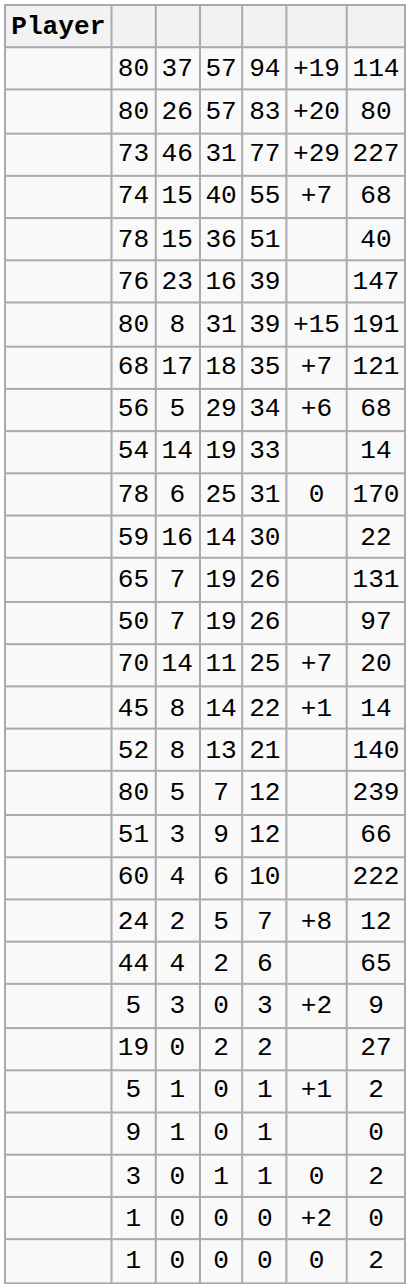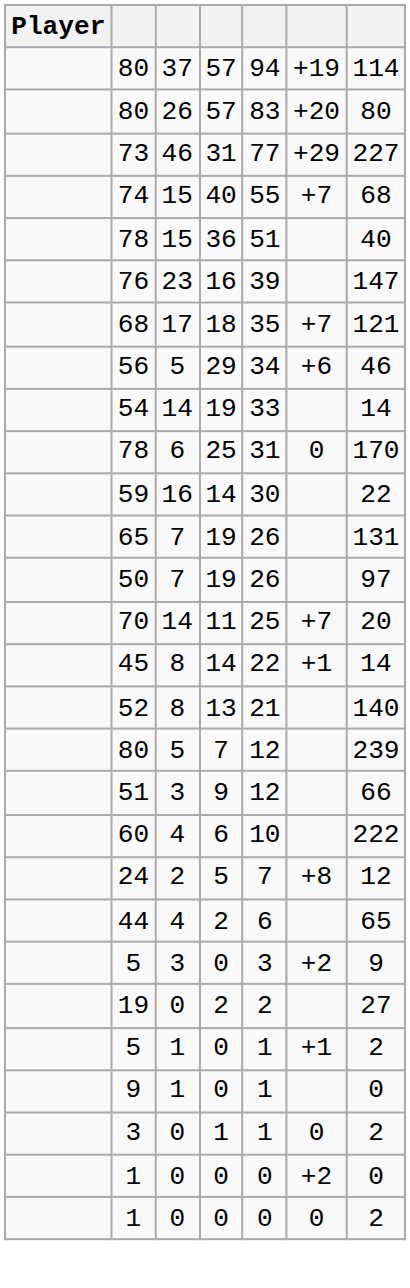 <table class="wikitable sortable" style="text-align:center;">
 <tr>
 <th>Player</th>
 <th></th>
 <th></th>
 <th></th>
 <th></th>
 <th data-sort-type="number"></th>
 <th></th>
 </tr>
 <tr>
 <td style="text-align:left;"></td>
 <td>80</td>
 <td>37</td>
 <td>57</td>
 <td>94</td>
 <td>+19</td>
 <td>114</td>
 </tr>
 <tr>
 <td style="text-align:left;"></td>
 <td>80</td>
 <td>26</td>
 <td>57</td>
 <td>83</td>
 <td>+20</td>
 <td>80</td>
 </tr>
 <tr>
 <td style="text-align:left;"></td>
 <td>73</td>
 <td>46</td>
 <td>31</td>
 <td>77</td>
 <td>+29</td>
 <td>227</td>
 </tr>
 <tr>
 <td style="text-align:left;"></td>
 <td>74</td>
 <td>15</td>
 <td>40</td>
 <td>55</td>
 <td>+7</td>
 <td>68</td>
 </tr>
 <tr>
 <td style="text-align:left;"></td>
 <td>78</td>
 <td>15</td>
 <td>36</td>
 <td>51</td>
 <td></td>
 <td>40</td>
 </tr>
 <tr>
 <td style="text-align:left;"></td>
 <td>76</td>
 <td>23</td>
 <td>16</td>
 <td>39</td>
 <td></td>
 <td>147</td>
 </tr>
 <tr>
 <td style="text-align:left;"></td>
-<td>80</td>
-<td>8</td>
-<td>31</td>
-<td>39</td>
-<td>+15</td>
-<td>191</td>
-</tr>
-<tr>
-<td style="text-align:left;"></td>
 <td>68</td>
 <td>17</td>
 <td>18</td>
 <td>35</td>
 <td>+7</td>
 <td>121</td>
 </tr>
 <tr>
 <td style="text-align:left;"></td>
 <td>56</td>
 <td>5</td>
 <td>29</td>
 <td>34</td>
 <td>+6</td>
-<td>68</td>
+<td>46</td>
 </tr>
 <tr>
 <td style="text-align:left;"></td>
 <td>54</td>
 <td>14</td>
 <td>19</td>
 <td>33</td>
 <td></td>
 <td>14</td>
 </tr>
 <tr>
 <td style="text-align:left;"></td>
 <td>78</td>
 <td>6</td>
 <td>25</td>
 <td>31</td>
 <td>0</td>
 <td>170</td>
 </tr>
 <tr>
 <td style="text-align:left;"></td>
 <td>59</td>
 <td>16</td>
 <td>14</td>
 <td>30</td>
 <td></td>
 <td>22</td>
 </tr>
 <tr>
 <td style="text-align:left;"></td>
 <td>65</td>
 <td>7</td>
 <td>19</td>
 <td>26</td>
 <td></td>
 <td>131</td>
 </tr>
 <tr>
 <td style="text-align:left;"></td>
 <td>50</td>
 <td>7</td>
 <td>19</td>
 <td>26</td>
 <td></td>
 <td>97</td>
 </tr>
 <tr>
 <td style="text-align:left;"></td>
 <td>70</td>
 <td>14</td>
 <td>11</td>
 <td>25</td>
 <td>+7</td>
 <td>20</td>
 </tr>
 <tr>
 <td style="text-align:left;"></td>
 <td>45</td>
 <td>8</td>
 <td>14</td>
 <td>22</td>
 <td>+1</td>
 <td>14</td>
 </tr>
 <tr>
 <td style="text-align:left;"></td>
 <td>52</td>
 <td>8</td>
 <td>13</td>
 <td>21</td>
 <td></td>
 <td>140</td>
 </tr>
 <tr>
 <td style="text-align:left;"></td>
 <td>80</td>
 <td>5</td>
 <td>7</td>
 <td>12</td>
 <td></td>
 <td>239</td>
 </tr>
 <tr>
 <td style="text-align:left;"></td>
 <td>51</td>
 <td>3</td>
 <td>9</td>
 <td>12</td>
 <td></td>
 <td>66</td>
 </tr>
 <tr>
 <td style="text-align:left;"></td>
 <td>60</td>
 <td>4</td>
 <td>6</td>
 <td>10</td>
 <td></td>
 <td>222</td>
 </tr>
 <tr>
 <td style="text-align:left;"></td>
 <td>24</td>
 <td>2</td>
 <td>5</td>
 <td>7</td>
 <td>+8</td>
 <td>12</td>
 </tr>
 <tr>
 <td style="text-align:left;"></td>
 <td>44</td>
 <td>4</td>
 <td>2</td>
 <td>6</td>
 <td></td>
 <td>65</td>
 </tr>
 <tr>
 <td style="text-align:left;"></td>
 <td>5</td>
 <td>3</td>
 <td>0</td>
 <td>3</td>
 <td>+2</td>
 <td>9</td>
 </tr>
 <tr>
 <td style="text-align:left;"></td>
 <td>19</td>
 <td>0</td>
 <td>2</td>
 <td>2</td>
 <td></td>
 <td>27</td>
 </tr>
 <tr>
 <td style="text-align:left;"></td>
 <td>5</td>
 <td>1</td>
 <td>0</td>
 <td>1</td>
 <td>+1</td>
 <td>2</td>
 </tr>
 <tr>
 <td style="text-align:left;"></td>
 <td>9</td>
 <td>1</td>
 <td>0</td>
 <td>1</td>
 <td></td>
 <td>0</td>
 </tr>
 <tr>
 <td style="text-align:left;"></td>
 <td>3</td>
 <td>0</td>
 <td>1</td>
 <td>1</td>
 <td>0</td>
 <td>2</td>
 </tr>
 <tr>
 <td style="text-align:left;"></td>
 <td>1</td>
 <td>0</td>
 <td>0</td>
 <td>0</td>
 <td>+2</td>
 <td>0</td>
 </tr>
 <tr>
 <td style="text-align:left;"></td>
 <td>1</td>
 <td>0</td>
 <td>0</td>
 <td>0</td>
 <td>0</td>
 <td>2</td>
 </tr>
 </table>
